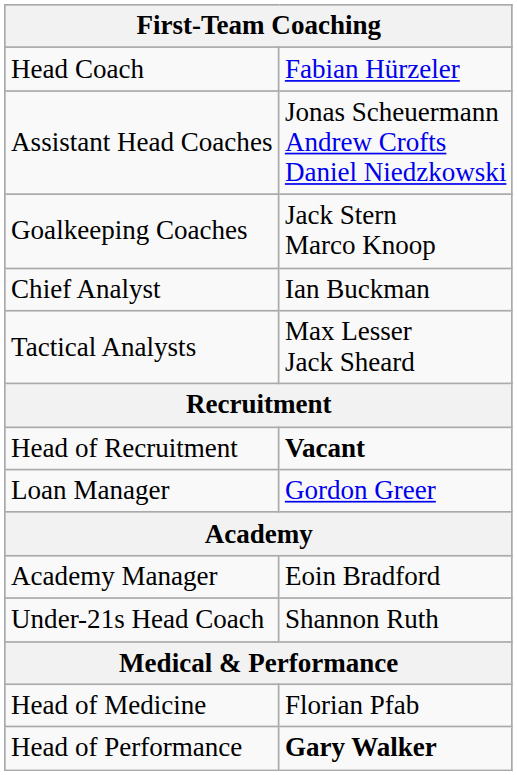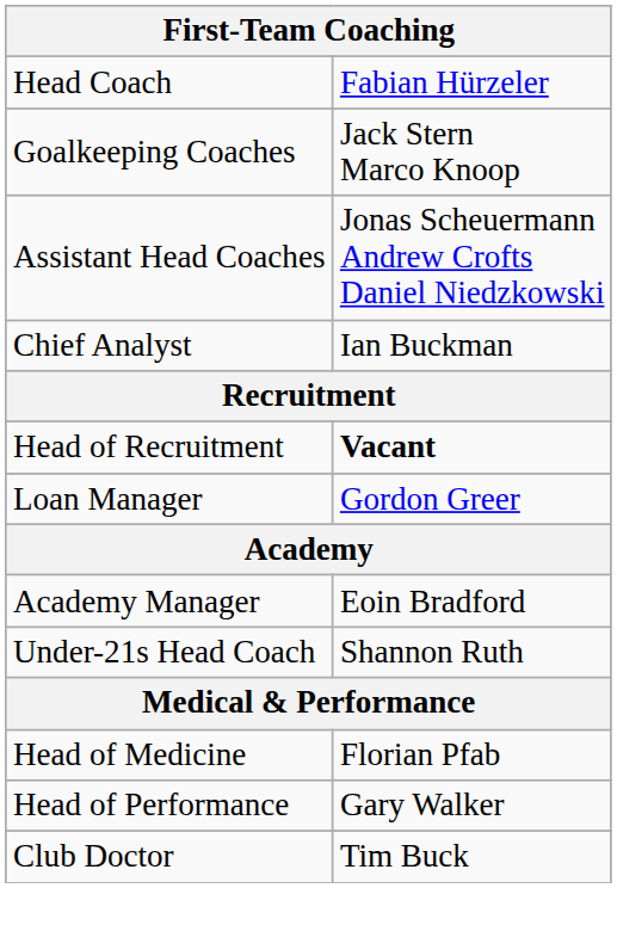 <table class="wikitable">
 <tr>
 <th colspan="2">First-Team Coaching</th>
 </tr>
 <tr>
 <td>Head Coach</td>
 <td> <a href='#'>Fabian Hürzeler</a></td>
 </tr>
 <tr>
+<td>Goalkeeping Coaches</td>
+<td> Jack Stern<br> Marco Knoop</td>
+</tr>
+<tr>
 <td>Assistant Head Coaches</td>
 <td> Jonas Scheuermann<br> <a href='#'>Andrew Crofts</a><br> <a href='#'>Daniel Niedzkowski</a></td>
 </tr>
 <tr>
-<td>Goalkeeping Coaches</td>
-<td> Jack Stern<br> Marco Knoop</td>
-</tr>
-<tr>
 <td>Chief Analyst</td>
 <td> Ian Buckman</td>
-</tr>
-<tr>
-<td>Tactical Analysts</td>
-<td> Max Lesser<br> Jack Sheard</td>
 </tr>
 <tr>
 <th colspan="2">Recruitment</th>
 </tr>
 <tr>
 <td>Head of Recruitment</td>
 <td><strong>Vacant</strong></td>
 </tr>
 <tr>
 <td>Loan Manager</td>
 <td> <a href='#'>Gordon Greer</a></td>
 </tr>
 <tr>
 <th colspan="2"><strong>Academy</strong></th>
 </tr>
 <tr>
 <td>Academy Manager</td>
 <td> Eoin Bradford</td>
 </tr>
 <tr>
 <td>Under-21s Head Coach</td>
 <td> Shannon Ruth</td>
 </tr>
 <tr>
 <th colspan="2">Medical & Performance</th>
 </tr>
 <tr>
 <td>Head of Medicine</td>
 <td> Florian Pfab</td>
 </tr>
 <tr>
 <td>Head of Performance</td>
-<td><strong> Gary Walker</strong></td>
+<td> Gary Walker</td>
+</tr>
+<tr>
+<td>Club Doctor</td>
+<td> Tim Buck</td>
 </tr>
 </table>
